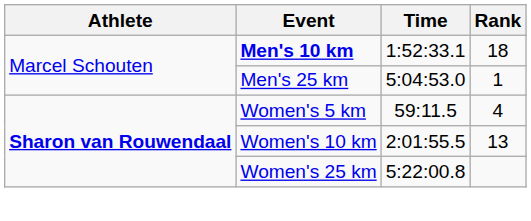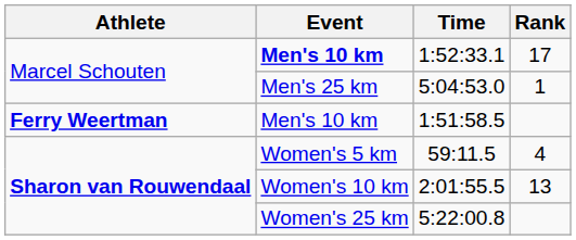 <table class="wikitable" style="font-size:90%;">
 <tr>
 <th>Athlete</th>
 <th>Event</th>
 <th>Time</th>
 <th>Rank</th>
 </tr>
 <tr align=center>
 <td align=left rowspan=2><a href='#'>Marcel Schouten</a></td>
 <td align=left><strong><a href='#'>Men's 10 km</a></strong></td>
 <td>1:52:33.1</td>
-<td>18</td>
+<td>17</td>
 </tr>
 <tr align=center>
 <td align=left><a href='#'>Men's 25 km</a></td>
 <td>5:04:53.0</td>
 <td>1</td>
+</tr>
+<tr align=center>
+<td align=left><strong><a href='#'>Ferry Weertman</a></strong></td>
+<td align=left><a href='#'>Men's 10 km</a></td>
+<td>1:51:58.5</td>
+<td></td>
 </tr>
 <tr align=center>
 <td align=left rowspan=3><strong><a href='#'>Sharon van Rouwendaal</a></strong></td>
 <td align=left><a href='#'>Women's 5 km</a></td>
 <td>59:11.5</td>
 <td>4</td>
 </tr>
 <tr align=center>
 <td align=left><a href='#'>Women's 10 km</a></td>
 <td>2:01:55.5</td>
 <td>13</td>
 </tr>
 <tr align=center>
 <td align=left><a href='#'>Women's 25 km</a></td>
 <td>5:22:00.8</td>
 <td></td>
 </tr>
 </table>
